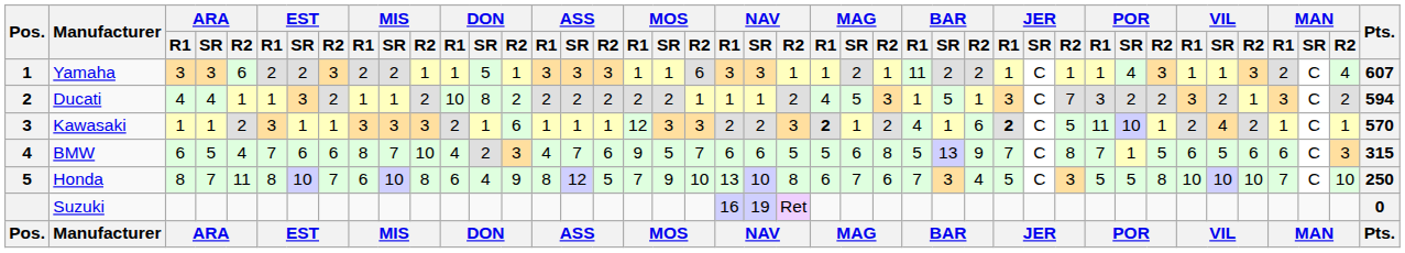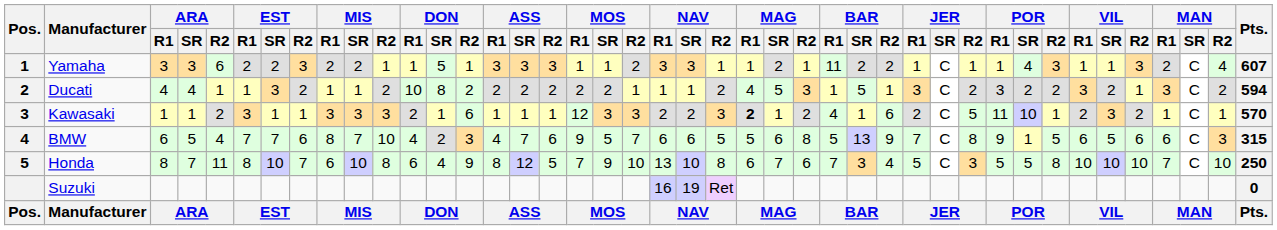 <table class="wikitable" style="font-size:85%; text-align:center;">
 <tr>
 <th rowspan=2>Pos.</th>
 <th rowspan=2>Manufacturer</th>
 <th colspan=3><a href='#'>ARA</a><br></th>
 <th colspan=3><a href='#'>EST</a><br></th>
 <th colspan=3><a href='#'>MIS</a><br></th>
 <th colspan=3><a href='#'>DON</a><br></th>
 <th colspan=3><a href='#'>ASS</a><br></th>
 <th colspan=3><a href='#'>MOS</a><br></th>
 <th colspan=3><a href='#'>NAV</a><br></th>
 <th colspan=3><a href='#'>MAG</a><br></th>
 <th colspan=3><a href='#'>BAR</a><br></th>
 <th colspan=3><a href='#'>JER</a><br></th>
 <th colspan=3><a href='#'>POR</a><br></th>
 <th colspan=3><a href='#'>VIL</a><br></th>
 <th colspan=3><a href='#'>MAN</a><br></th>
 <th rowspan=2>Pts.</th>
 </tr>
 <tr>
 <th>R1</th>
 <th>SR</th>
 <th>R2</th>
 <th>R1</th>
 <th>SR</th>
 <th>R2</th>
 <th>R1</th>
 <th>SR</th>
 <th>R2</th>
 <th>R1</th>
 <th>SR</th>
 <th>R2</th>
 <th>R1</th>
 <th>SR</th>
 <th>R2</th>
 <th>R1</th>
 <th>SR</th>
 <th>R2</th>
 <th>R1</th>
 <th>SR</th>
 <th>R2</th>
 <th>R1</th>
 <th>SR</th>
 <th>R2</th>
 <th>R1</th>
 <th>SR</th>
 <th>R2</th>
 <th>R1</th>
 <th>SR</th>
 <th>R2</th>
 <th>R1</th>
 <th>SR</th>
 <th>R2</th>
 <th>R1</th>
 <th>SR</th>
 <th>R2</th>
 <th>R1</th>
 <th>SR</th>
 <th>R2</th>
 </tr>
 <tr>
 <th>1</th>
 <td align=left> <a href='#'>Yamaha</a></td>
 <td style="background:#ffdf9f;">3</td>
 <td style="background:#ffdf9f;">3</td>
 <td style="background:#dfffdf;">6</td>
 <td style="background:#dfdfdf;">2</td>
 <td style="background:#dfdfdf;">2</td>
 <td style="background:#ffdf9f;">3</td>
 <td style="background:#dfdfdf;">2</td>
 <td style="background:#dfdfdf;">2</td>
 <td style="background:#ffffbf;">1</td>
 <td style="background:#ffffbf;">1</td>
 <td style="background:#dfffdf;">5</td>
 <td style="background:#ffffbf;">1</td>
 <td style="background:#ffdf9f;">3</td>
 <td style="background:#ffdf9f;">3</td>
 <td style="background:#ffdf9f;">3</td>
 <td style="background:#ffffbf;">1</td>
 <td style="background:#ffffbf;">1</td>
-<td style="background:#dfdfdf;">6</td>
+<td style="background:#dfdfdf;">2</td>
 <td style="background:#ffdf9f;">3</td>
 <td style="background:#ffdf9f;">3</td>
 <td style="background:#ffffbf;">1</td>
 <td style="background:#ffffbf;">1</td>
 <td style="background:#dfdfdf;">2</td>
 <td style="background:#ffffbf;">1</td>
 <td style="background:#dfffdf;">11</td>
 <td style="background:#dfdfdf;">2</td>
 <td style="background:#dfdfdf;">2</td>
 <td style="background:#ffffbf;">1</td>
 <td style="background:#ffffff;">C</td>
 <td style="background:#ffffbf;">1</td>
 <td style="background:#ffffbf;">1</td>
 <td style="background:#dfffdf;">4</td>
 <td style="background:#ffdf9f;">3</td>
 <td style="background:#ffffbf;">1</td>
 <td style="background:#ffffbf;">1</td>
 <td style="background:#ffdf9f;">3</td>
 <td style="background:#dfdfdf;">2</td>
 <td style="background:#ffffff;">C</td>
 <td style="background:#dfffdf;">4</td>
 <th>607</th>
 </tr>
 <tr>
 <th>2</th>
 <td align=left> <a href='#'>Ducati</a></td>
 <td style="background:#dfffdf;">4</td>
 <td style="background:#dfffdf;">4</td>
 <td style="background:#ffffbf;">1</td>
 <td style="background:#ffffbf;">1</td>
 <td style="background:#ffdf9f;">3</td>
 <td style="background:#dfdfdf;">2</td>
 <td style="background:#ffffbf;">1</td>
 <td style="background:#ffffbf;">1</td>
 <td style="background:#dfdfdf;">2</td>
 <td style="background:#dfffdf;">10</td>
 <td style="background:#dfffdf;">8</td>
 <td style="background:#dfffdf;">2</td>
 <td style="background:#dfdfdf;">2</td>
 <td style="background:#dfdfdf;">2</td>
 <td style="background:#dfdfdf;">2</td>
 <td style="background:#dfdfdf;">2</td>
 <td style="background:#dfdfdf;">2</td>
 <td style="background:#ffffbf;">1</td>
 <td style="background:#ffffbf;">1</td>
 <td style="background:#ffffbf;">1</td>
 <td style="background:#dfdfdf;">2</td>
 <td style="background:#dfffdf;">4</td>
 <td style="background:#dfffdf;">5</td>
 <td style="background:#ffdf9f;">3</td>
 <td style="background:#ffffbf;">1</td>
 <td style="background:#dfffdf;">5</td>
 <td style="background:#ffffbf;">1</td>
 <td style="background:#ffdf9f;">3</td>
 <td style="background:#ffffff;">C</td>
-<td style="background:#dfdfdf;">7</td>
+<td style="background:#dfdfdf;">2</td>
 <td style="background:#dfdfdf;">3</td>
 <td style="background:#dfdfdf;">2</td>
 <td style="background:#dfdfdf;">2</td>
 <td style="background:#ffdf9f;">3</td>
 <td style="background:#dfdfdf;">2</td>
 <td style="background:#ffffbf;">1</td>
 <td style="background:#ffdf9f;">3</td>
 <td style="background:#ffffff;">C</td>
 <td style="background:#dfdfdf;">2</td>
 <th>594</th>
 </tr>
 <tr>
 <th>3</th>
 <td align=left nowrap> <a href='#'>Kawasaki</a></td>
 <td style="background:#ffffbf;">1</td>
 <td style="background:#ffffbf;">1</td>
 <td style="background:#dfdfdf;">2</td>
 <td style="background:#ffdf9f;">3</td>
 <td style="background:#ffffbf;">1</td>
 <td style="background:#ffffbf;">1</td>
 <td style="background:#ffdf9f;">3</td>
 <td style="background:#ffdf9f;">3</td>
 <td style="background:#ffdf9f;">3</td>
 <td style="background:#dfdfdf;">2</td>
 <td style="background:#ffffbf;">1</td>
 <td style="background:#dfffdf;">6</td>
 <td style="background:#ffffbf;">1</td>
 <td style="background:#ffffbf;">1</td>
 <td style="background:#ffffbf;">1</td>
 <td style="background:#dfffdf;">12</td>
 <td style="background:#ffdf9f;">3</td>
 <td style="background:#ffdf9f;">3</td>
 <td style="background:#dfdfdf;">2</td>
 <td style="background:#dfdfdf;">2</td>
 <td style="background:#ffdf9f;">3</td>
 <td style="background:#dfdfdf;"><strong>2</strong></td>
 <td style="background:#ffffbf;">1</td>
 <td style="background:#dfdfdf;">2</td>
 <td style="background:#dfffdf;">4</td>
 <td style="background:#ffffbf;">1</td>
 <td style="background:#dfffdf;">6</td>
-<td style="background:#dfdfdf;"><strong>2</strong></td>
+<td style="background:#dfdfdf;">2</td>
 <td style="background:#ffffff;">C</td>
 <td style="background:#dfffdf;">5</td>
 <td style="background:#dfffdf;">11</td>
 <td style="background:#cfcfff;">10</td>
 <td style="background:#ffffbf;">1</td>
 <td style="background:#dfdfdf;">2</td>
-<td style="background:#ffdf9f;">4</td>
+<td style="background:#ffdf9f;">3</td>
 <td style="background:#dfdfdf;">2</td>
 <td style="background:#ffffbf;">1</td>
 <td style="background:#ffffff;">C</td>
 <td style="background:#ffffbf;">1</td>
 <th>570</th>
 </tr>
 <tr>
 <th>4</th>
 <td align=left> <a href='#'>BMW</a></td>
 <td style="background:#dfffdf;">6</td>
 <td style="background:#dfffdf;">5</td>
 <td style="background:#dfffdf;">4</td>
 <td style="background:#dfffdf;">7</td>
-<td style="background:#dfffdf;">6</td>
+<td style="background:#dfffdf;">7</td>
 <td style="background:#dfffdf;">6</td>
 <td style="background:#dfffdf;">8</td>
 <td style="background:#dfffdf;">7</td>
 <td style="background:#dfffdf;">10</td>
 <td style="background:#dfffdf;">4</td>
 <td style="background:#dfdfdf;">2</td>
 <td style="background:#ffdf9f;">3</td>
 <td style="background:#dfffdf;">4</td>
 <td style="background:#dfffdf;">7</td>
 <td style="background:#dfffdf;">6</td>
 <td style="background:#dfffdf;">9</td>
 <td style="background:#dfffdf;">5</td>
 <td style="background:#dfffdf;">7</td>
 <td style="background:#dfffdf;">6</td>
 <td style="background:#dfffdf;">6</td>
 <td style="background:#dfffdf;">5</td>
 <td style="background:#dfffdf;">5</td>
 <td style="background:#dfffdf;">6</td>
 <td style="background:#dfffdf;">8</td>
 <td style="background:#dfffdf;">5</td>
 <td style="background:#cfcfff;">13</td>
 <td style="background:#dfffdf;">9</td>
 <td style="background:#dfffdf;">7</td>
 <td style="background:#ffffff;">C</td>
 <td style="background:#dfffdf;">8</td>
-<td style="background:#dfffdf;">7</td>
+<td style="background:#dfffdf;">9</td>
 <td style="background:#ffffbf;">1</td>
 <td style="background:#dfffdf;">5</td>
 <td style="background:#dfffdf;">6</td>
 <td style="background:#dfffdf;">5</td>
 <td style="background:#dfffdf;">6</td>
 <td style="background:#dfffdf;">6</td>
 <td style="background:#ffffff;">C</td>
 <td style="background:#ffdf9f;">3</td>
 <th>315</th>
 </tr>
 <tr>
 <th>5</th>
 <td align=left> <a href='#'>Honda</a></td>
 <td style="background:#dfffdf;">8</td>
 <td style="background:#dfffdf;">7</td>
 <td style="background:#dfffdf;">11</td>
 <td style="background:#dfffdf;">8</td>
 <td style="background:#cfcfff;">10</td>
 <td style="background:#dfffdf;">7</td>
 <td style="background:#dfffdf;">6</td>
 <td style="background:#cfcfff;">10</td>
 <td style="background:#dfffdf;">8</td>
 <td style="background:#dfffdf;">6</td>
 <td style="background:#dfffdf;">4</td>
 <td style="background:#dfffdf;">9</td>
 <td style="background:#dfffdf;">8</td>
 <td style="background:#cfcfff;">12</td>
 <td style="background:#dfffdf;">5</td>
 <td style="background:#dfffdf;">7</td>
 <td style="background:#dfffdf;">9</td>
 <td style="background:#dfffdf;">10</td>
 <td style="background:#dfffdf;">13</td>
 <td style="background:#cfcfff;">10</td>
 <td style="background:#dfffdf;">8</td>
 <td style="background:#dfffdf;">6</td>
 <td style="background:#dfffdf;">7</td>
 <td style="background:#dfffdf;">6</td>
 <td style="background:#dfffdf;">7</td>
 <td style="background:#ffdf9f;">3</td>
 <td style="background:#dfffdf;">4</td>
 <td style="background:#dfffdf;">5</td>
 <td style="background:#ffffff;">C</td>
 <td style="background:#ffdf9f;">3</td>
 <td style="background:#dfffdf;">5</td>
 <td style="background:#dfffdf;">5</td>
 <td style="background:#dfffdf;">8</td>
 <td style="background:#dfffdf;">10</td>
 <td style="background:#cfcfff;">10</td>
 <td style="background:#dfffdf;">10</td>
 <td style="background:#dfffdf;">7</td>
 <td style="background:#ffffff;">C</td>
 <td style="background:#dfffdf;">10</td>
 <th>250</th>
 </tr>
 <tr>
 <th></th>
 <td align=left> <a href='#'>Suzuki</a></td>
 <td></td>
 <td></td>
 <td></td>
 <td></td>
 <td></td>
 <td></td>
 <td></td>
 <td></td>
 <td></td>
 <td></td>
 <td></td>
 <td></td>
 <td></td>
 <td></td>
 <td></td>
 <td></td>
 <td></td>
 <td></td>
 <td style="background:#cfcfff;">16</td>
 <td style="background:#cfcfff;">19</td>
 <td style="background:#efcfff;">Ret</td>
 <td></td>
 <td></td>
 <td></td>
 <td></td>
 <td></td>
 <td></td>
 <td></td>
 <td></td>
 <td></td>
 <td></td>
 <td></td>
 <td></td>
 <td></td>
 <td></td>
 <td></td>
 <td></td>
 <td></td>
 <td></td>
 <th>0</th>
 </tr>
 <tr>
 <th>Pos.</th>
 <th>Manufacturer</th>
 <th colspan=3><a href='#'>ARA</a><br></th>
 <th colspan=3><a href='#'>EST</a><br></th>
 <th colspan=3><a href='#'>MIS</a><br></th>
 <th colspan=3><a href='#'>DON</a><br></th>
 <th colspan=3><a href='#'>ASS</a><br></th>
 <th colspan=3><a href='#'>MOS</a><br></th>
 <th colspan=3><a href='#'>NAV</a><br></th>
 <th colspan=3><a href='#'>MAG</a><br></th>
 <th colspan=3><a href='#'>BAR</a><br></th>
 <th colspan=3><a href='#'>JER</a><br></th>
 <th colspan=3><a href='#'>POR</a><br></th>
 <th colspan=3><a href='#'>VIL</a><br></th>
 <th colspan=3><a href='#'>MAN</a><br></th>
 <th>Pts.</th>
 </tr>
 </table>
